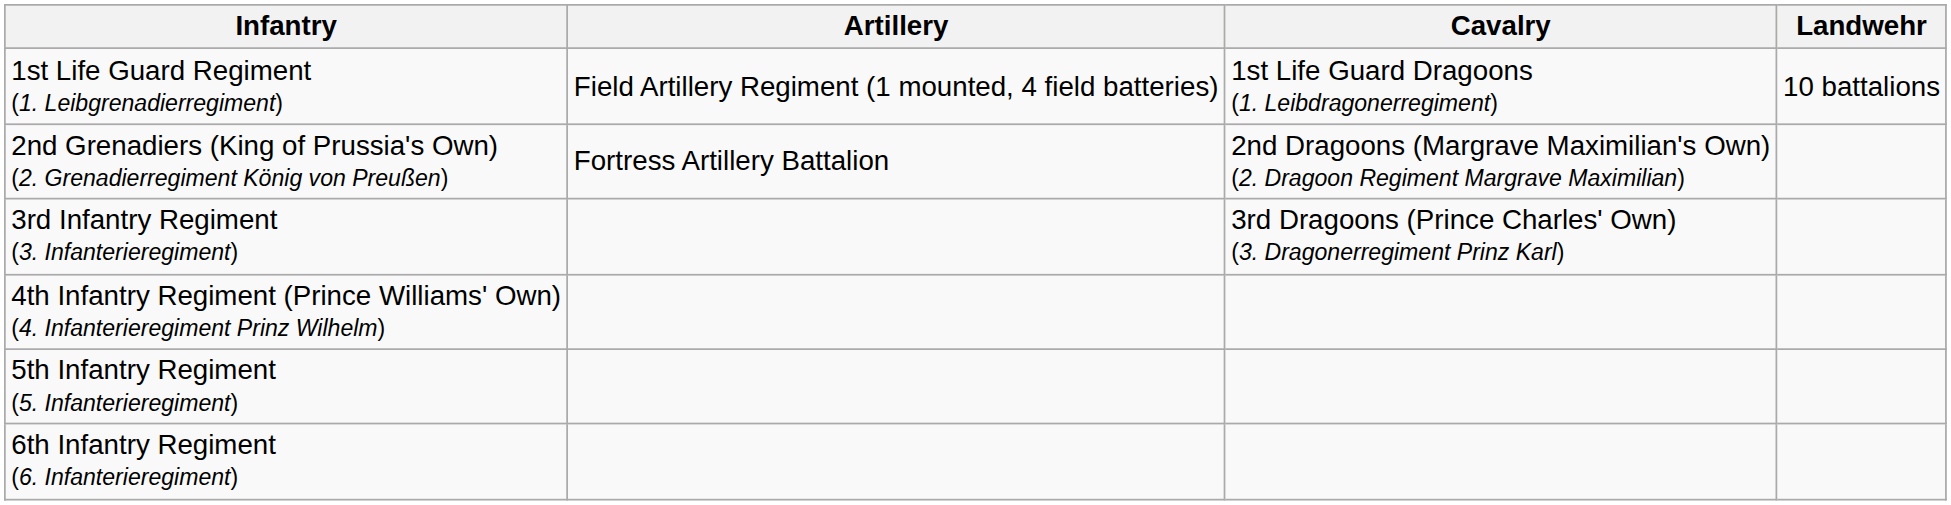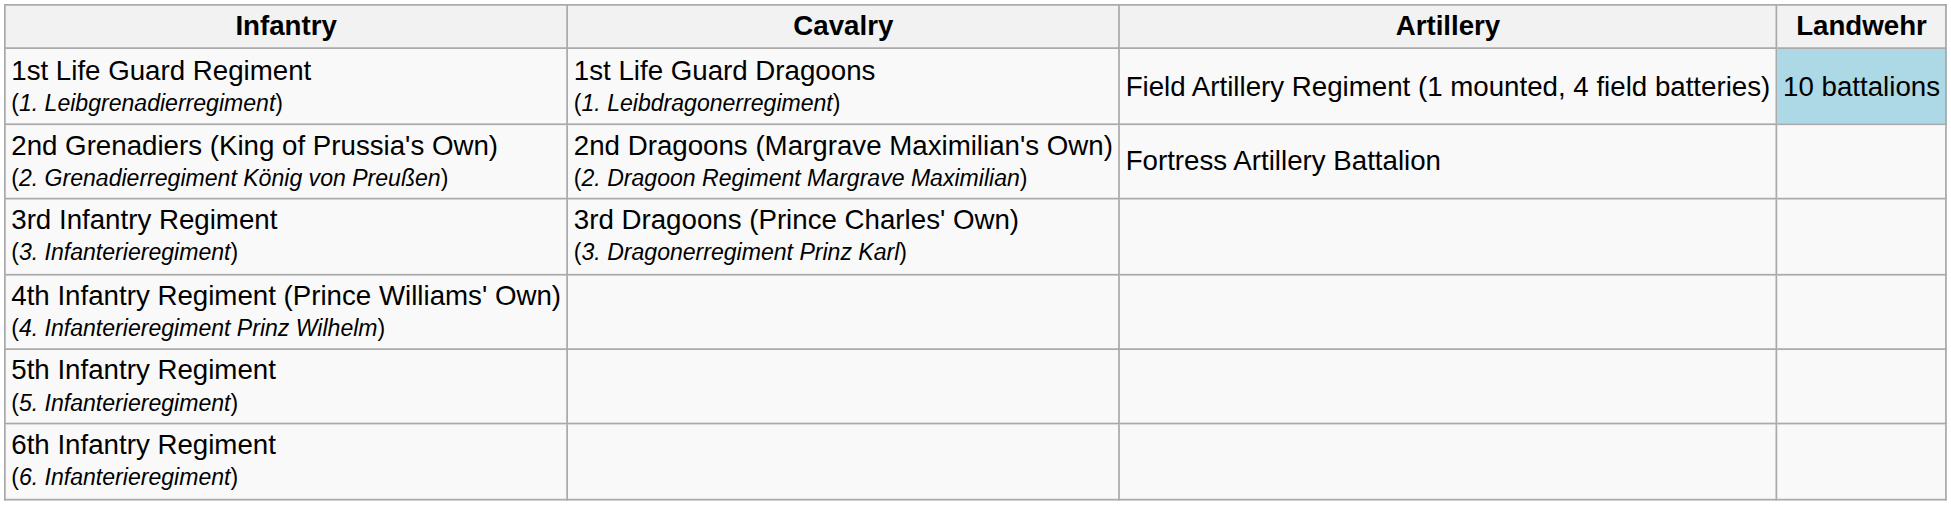 <table class="wikitable">
 <tr style="background:#FFF1C1; text-align:center;">
 <th>Infantry</th>
+<th>Cavalry</th>
 <th>Artillery</th>
-<th>Cavalry</th>
 <th>Landwehr</th>
 </tr>
 <tr>
 <td>1st Life Guard Regiment<br><small>(<em>1. Leibgrenadierregiment</em>)</small></td>
+<td>1st Life Guard Dragoons<br><small>(<em>1. Leibdragonerregiment</em>)</small></td>
 <td>Field Artillery Regiment (1 mounted, 4 field batteries)</td>
-<td>1st Life Guard Dragoons<br><small>(<em>1. Leibdragonerregiment</em>)</small></td>
-<td>10 battalions</td>
+<td style="background: lightblue;">10 battalions</td>
 </tr>
 <tr>
 <td>2nd Grenadiers (King of Prussia's Own)<br><small>(<em>2. Grenadierregiment König von Preußen</em>)</small></td>
+<td>2nd Dragoons (Margrave Maximilian's Own)<br><small>(<em>2. Dragoon Regiment Margrave Maximilian</em>)</small></td>
 <td>Fortress Artillery Battalion</td>
-<td>2nd Dragoons (Margrave Maximilian's Own)<br><small>(<em>2. Dragoon Regiment Margrave Maximilian</em>)</small></td>
 <td></td>
 </tr>
 <tr>
 <td>3rd Infantry Regiment<br><small>(<em>3. Infanterieregiment</em>)</small></td>
+<td>3rd Dragoons (Prince Charles' Own)<br><small>(<em>3. Dragonerregiment Prinz Karl</em>)</small></td>
 <td></td>
-<td>3rd Dragoons (Prince Charles' Own)<br><small>(<em>3. Dragonerregiment Prinz Karl</em>)</small></td>
 <td></td>
 </tr>
 <tr>
 <td>4th Infantry Regiment (Prince Williams' Own)<br><small>(<em>4. Infanterieregiment Prinz Wilhelm</em>)</small></td>
 <td></td>
 <td></td>
 <td></td>
 </tr>
 <tr>
 <td>5th Infantry Regiment<br><small>(<em>5. Infanterieregiment</em>)</small></td>
 <td></td>
 <td></td>
 <td></td>
 </tr>
 <tr>
 <td>6th Infantry Regiment<br><small>(<em>6. Infanterieregiment</em>)</small></td>
 <td></td>
 <td></td>
 <td></td>
 </tr>
 </table>
